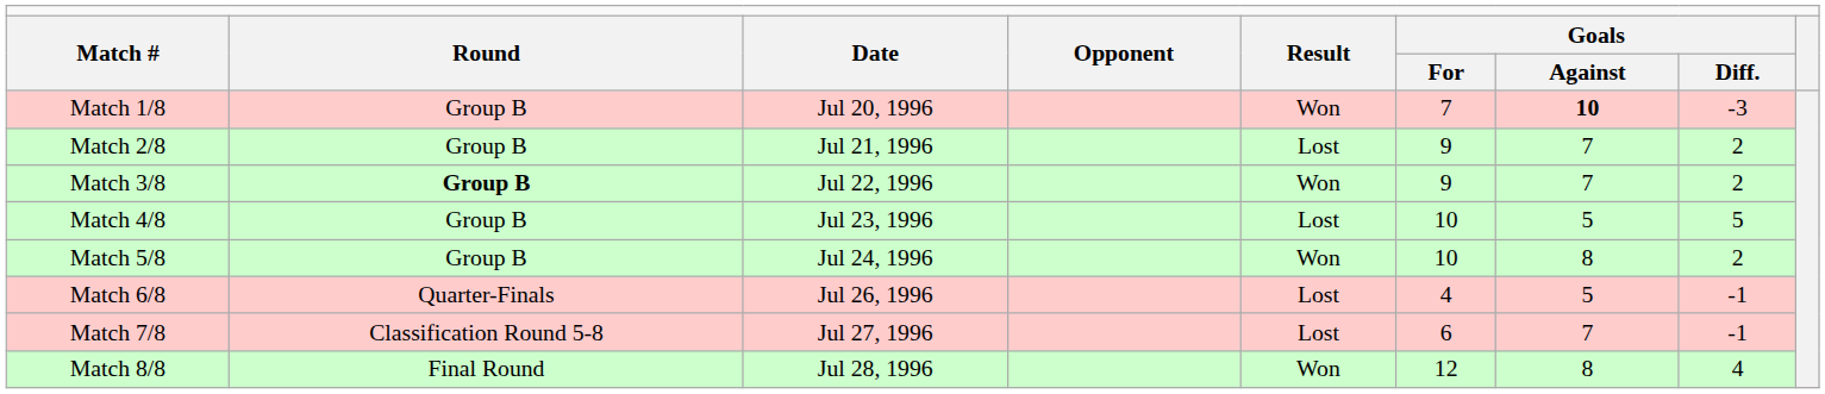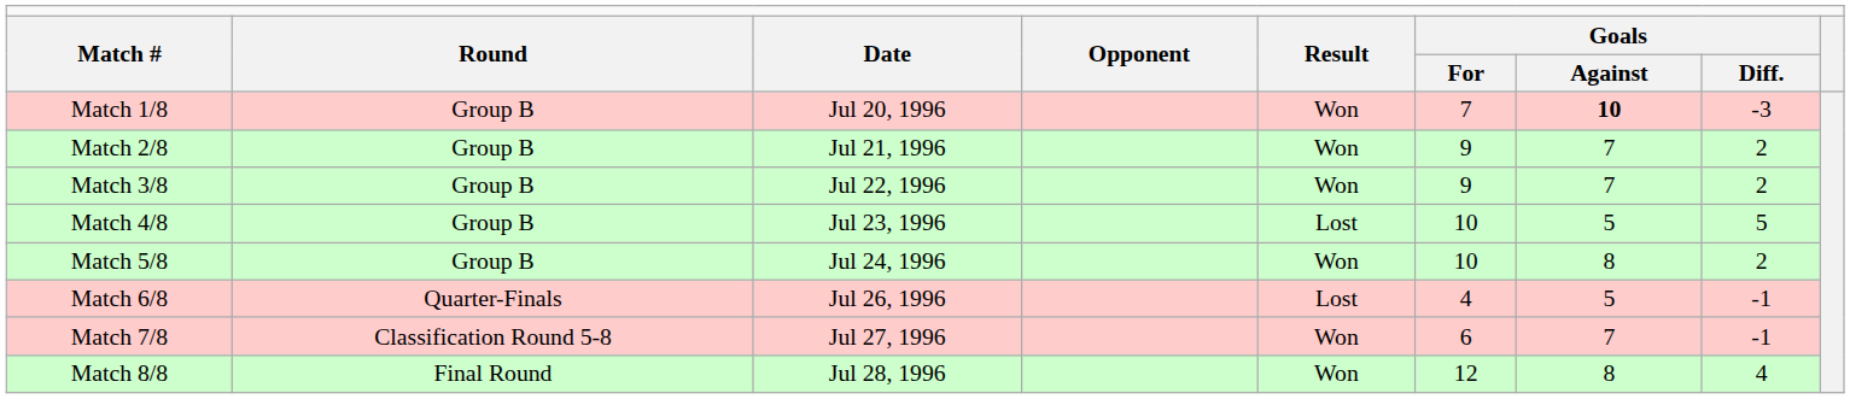 <table class="wikitable" style="text-align: center; width: 98%; font-size: 100%; margin-left: 1em;">
 <tr>
 <td colspan="10"></td>
 </tr>
 <tr>
 <th rowspan="2">Match #</th>
 <th rowspan="2">Round</th>
 <th rowspan="2">Date</th>
 <th rowspan="2">Opponent</th>
 <th rowspan="2">Result</th>
 <th colspan="3">Goals</th>
 <th rowspan="2"></th>
 </tr>
 <tr>
 <th>For</th>
 <th>Against</th>
 <th>Diff.</th>
 </tr>
 <tr style="background: #fcc;">
 <td>Match 1/8</td>
 <td>Group B</td>
 <td>Jul 20, 1996</td>
 <td></td>
 <td>Won</td>
 <td>7</td>
 <td><strong>10</strong></td>
 <td>-3</td>
 <td rowspan="8" style="background: #f2f2f2;"></td>
 </tr>
 <tr style="background: #cfc;">
 <td>Match 2/8</td>
 <td>Group B</td>
 <td>Jul 21, 1996</td>
 <td></td>
-<td>Lost</td>
+<td>Won</td>
 <td>9</td>
 <td>7</td>
 <td>2</td>
 </tr>
 <tr style="background: #cfc;">
 <td>Match 3/8</td>
-<td><strong>Group B</strong></td>
+<td>Group B</td>
 <td>Jul 22, 1996</td>
 <td></td>
 <td>Won</td>
 <td>9</td>
 <td>7</td>
 <td>2</td>
 </tr>
 <tr style="background: #cfc;">
 <td>Match 4/8</td>
 <td>Group B</td>
 <td>Jul 23, 1996</td>
 <td></td>
 <td>Lost</td>
 <td>10</td>
 <td>5</td>
 <td>5</td>
 </tr>
 <tr style="background: #cfc;">
 <td>Match 5/8</td>
 <td>Group B</td>
 <td>Jul 24, 1996</td>
 <td></td>
 <td>Won</td>
 <td>10</td>
 <td>8</td>
 <td>2</td>
 </tr>
 <tr style="background: #fcc;">
 <td>Match 6/8</td>
 <td>Quarter-Finals</td>
 <td>Jul 26, 1996</td>
 <td></td>
 <td>Lost</td>
 <td>4</td>
 <td>5</td>
 <td>-1</td>
 </tr>
 <tr style="background: #fcc;">
 <td>Match 7/8</td>
 <td>Classification Round 5-8</td>
 <td>Jul 27, 1996</td>
 <td></td>
-<td>Lost</td>
+<td>Won</td>
 <td>6</td>
 <td>7</td>
 <td>-1</td>
 </tr>
 <tr style="background: #cfc;">
 <td>Match 8/8</td>
 <td>Final Round</td>
 <td>Jul 28, 1996</td>
 <td></td>
 <td>Won</td>
 <td>12</td>
 <td>8</td>
 <td>4</td>
 </tr>
 </table>
